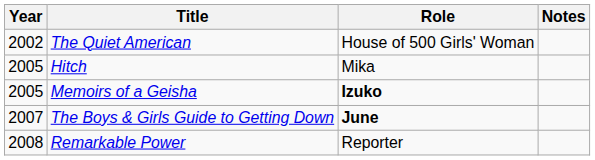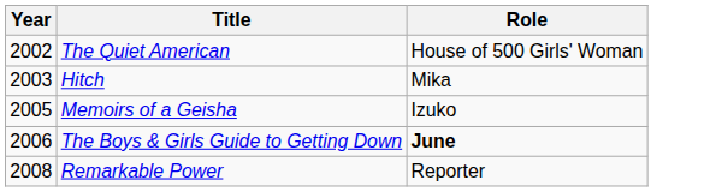 <table class="wikitable sortable">
 <tr>
 <th>Year</th>
 <th>Title</th>
 <th>Role</th>
-<th>Notes</th>
 </tr>
 <tr>
 <td>2002</td>
 <td><a href='#'><em>The Quiet American</em></a></td>
 <td>House of 500 Girls' Woman</td>
-<td></td>
 </tr>
 <tr>
-<td>2005</td>
+<td>2003</td>
 <td><a href='#'><em>Hitch</em></a></td>
 <td>Mika</td>
-<td></td>
 </tr>
 <tr>
 <td>2005</td>
 <td><a href='#'><em>Memoirs of a Geisha</em></a></td>
-<td><strong>Izuko</strong></td>
-<td></td>
+<td>Izuko</td>
 </tr>
 <tr>
-<td>2007</td>
+<td>2006</td>
 <td><em><a href='#'>The Boys & Girls Guide to Getting Down</a></em></td>
 <td><strong>June</strong></td>
-<td></td>
 </tr>
 <tr>
 <td>2008</td>
 <td><em><a href='#'>Remarkable Power</a></em></td>
 <td>Reporter</td>
-<td></td>
 </tr>
 </table>
